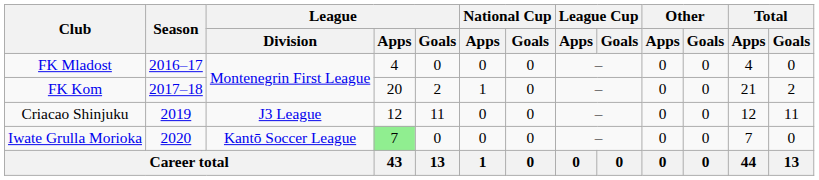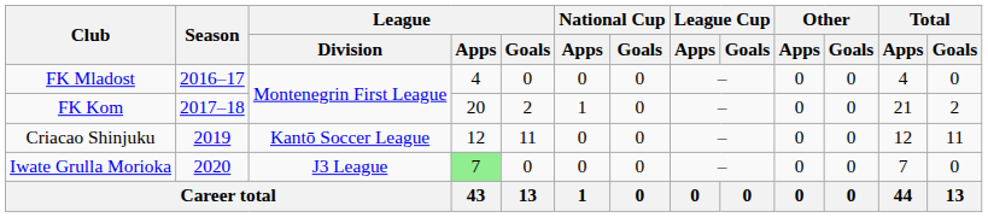 <table class="wikitable" style="text-align: center">
 <tr>
 <th rowspan="2">Club</th>
 <th rowspan="2">Season</th>
 <th colspan="3">League</th>
 <th colspan="2">National Cup</th>
 <th colspan="2">League Cup</th>
 <th colspan="2">Other</th>
 <th colspan="2">Total</th>
 </tr>
 <tr>
 <th>Division</th>
 <th>Apps</th>
 <th>Goals</th>
 <th>Apps</th>
 <th>Goals</th>
 <th>Apps</th>
 <th>Goals</th>
 <th>Apps</th>
 <th>Goals</th>
 <th>Apps</th>
 <th>Goals</th>
 </tr>
 <tr>
 <td><a href='#'>FK Mladost</a></td>
 <td><a href='#'>2016–17</a></td>
 <td rowspan="2"><a href='#'>Montenegrin First League</a></td>
 <td>4</td>
 <td>0</td>
 <td>0</td>
 <td>0</td>
 <td colspan="2">–</td>
 <td>0</td>
 <td>0</td>
 <td>4</td>
 <td>0</td>
 </tr>
 <tr>
 <td><a href='#'>FK Kom</a></td>
 <td><a href='#'>2017–18</a></td>
 <td>20</td>
 <td>2</td>
 <td>1</td>
 <td>0</td>
 <td colspan="2">–</td>
 <td>0</td>
 <td>0</td>
 <td>21</td>
 <td>2</td>
 </tr>
 <tr>
 <td>Criacao Shinjuku</td>
 <td><a href='#'>2019</a></td>
-<td><a href='#'>J3 League</a></td>
+<td><a href='#'>Kantō Soccer League</a></td>
 <td>12</td>
 <td>11</td>
 <td>0</td>
 <td>0</td>
 <td colspan="2">–</td>
 <td>0</td>
 <td>0</td>
 <td>12</td>
 <td>11</td>
 </tr>
 <tr>
 <td><a href='#'>Iwate Grulla Morioka</a></td>
 <td><a href='#'>2020</a></td>
-<td><a href='#'>Kantō Soccer League</a></td>
+<td><a href='#'>J3 League</a></td>
 <td style="background: lightgreen;">7</td>
 <td>0</td>
 <td>0</td>
 <td>0</td>
 <td colspan="2">–</td>
 <td>0</td>
 <td>0</td>
 <td>7</td>
 <td>0</td>
 </tr>
 <tr>
 <th colspan=3>Career total</th>
 <th>43</th>
 <th>13</th>
 <th>1</th>
 <th>0</th>
 <th>0</th>
 <th>0</th>
 <th>0</th>
 <th>0</th>
 <th>44</th>
 <th>13</th>
 </tr>
 </table>
